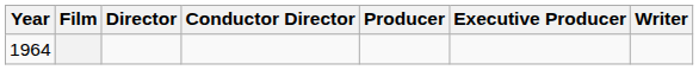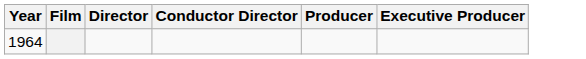 <table class="wikitable sortable plainrowheaders" style="text-align:center">
 <tr>
 <th scope="col">Year</th>
 <th scope="col">Film</th>
 <th scope="col">Director</th>
 <th scope="col">Conductor Director</th>
 <th scope="col">Producer</th>
 <th scope="col">Executive Producer</th>
-<th scope="col">Writer</th>
 </tr>
 <tr>
 <td>1964</td>
 <th scope="row"><em></em></th>
 <td></td>
 <td></td>
 <td></td>
 <td></td>
-<td></td>
 </tr>
 </table>
